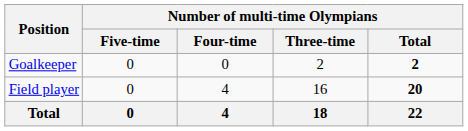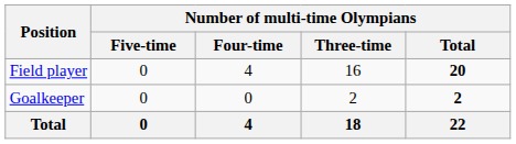 <table class="wikitable sortable" style="text-align: center; font-size: 90%; margin-left: 1em;">
 <tr>
 <th rowspan="2">Position</th>
 <th colspan="4">Number of multi-time Olympians</th>
 </tr>
 <tr>
 <th style="width: 6em;">Five-time</th>
 <th style="width: 6em;">Four-time</th>
 <th style="width: 6em;">Three-time</th>
 <th style="width: 6em;">Total</th>
 </tr>
 <tr>
+<td style="text-align: left;"><a href='#'>Field player</a></td>
+<td>0</td>
+<td>4</td>
+<td>16</td>
+<td><strong>20</strong></td>
+</tr>
+<tr>
 <td style="text-align: left;"><a href='#'>Goalkeeper</a></td>
 <td>0</td>
 <td>0</td>
 <td>2</td>
 <td><strong>2</strong></td>
-</tr>
-<tr>
-<td style="text-align: left;"><a href='#'>Field player</a></td>
-<td>0</td>
-<td>4</td>
-<td>16</td>
-<td><strong>20</strong></td>
 </tr>
 <tr>
 <th>Total</th>
 <th>0</th>
 <th>4</th>
 <th>18</th>
 <th>22</th>
 </tr>
 </table>
